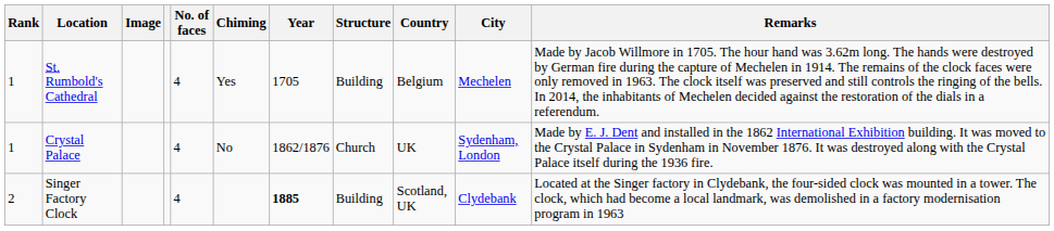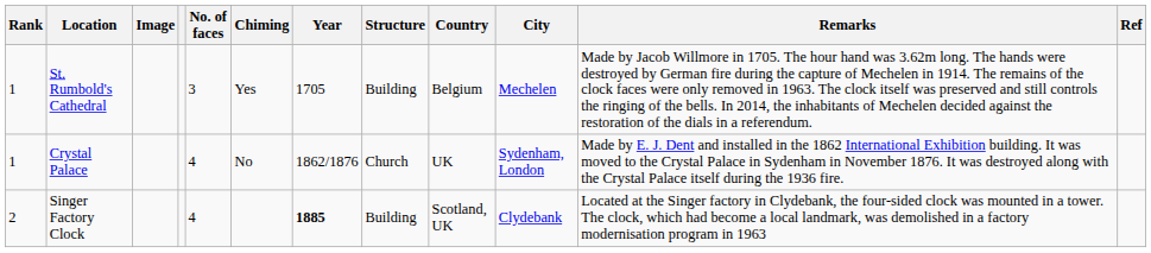 <table class="wikitable">
 <tr>
 <th>Rank</th>
 <th>Location</th>
 <th>Image</th>
 <th></th>
 <th>No. of faces</th>
 <th>Chiming</th>
 <th>Year</th>
 <th>Structure</th>
 <th>Country</th>
 <th>City</th>
 <th>Remarks</th>
+<th>Ref</th>
 </tr>
 <tr>
 <td>1</td>
 <td><a href='#'>St. Rumbold's Cathedral</a></td>
 <td></td>
 <td></td>
-<td>4</td>
+<td>3</td>
 <td>Yes</td>
 <td>1705</td>
 <td>Building</td>
 <td>Belgium</td>
 <td><a href='#'>Mechelen</a></td>
 <td>Made by Jacob Willmore in 1705. The hour hand was 3.62m long. The hands were destroyed by German fire during the capture of Mechelen in 1914. The remains of the clock faces were only removed in 1963. The clock itself was preserved and still controls the ringing of the bells. In 2014, the inhabitants of Mechelen decided against the restoration of the dials in a referendum.</td>
+<td></td>
 </tr>
 <tr>
 <td>1</td>
 <td><a href='#'>Crystal Palace</a></td>
 <td></td>
 <td></td>
 <td>4</td>
 <td>No</td>
 <td>1862/1876</td>
 <td>Church</td>
 <td>UK</td>
 <td><a href='#'>Sydenham, London</a></td>
 <td>Made by <a href='#'>E. J. Dent</a> and installed in the 1862 <a href='#'>International Exhibition</a> building. It was moved to the Crystal Palace in Sydenham in November 1876. It was destroyed along with the Crystal Palace itself during the 1936 fire.</td>
+<td></td>
 </tr>
 <tr>
 <td>2</td>
 <td>Singer Factory Clock</td>
 <td></td>
 <td></td>
 <td>4</td>
 <td></td>
 <td><strong>1885</strong></td>
 <td>Building</td>
 <td>Scotland, UK</td>
 <td><a href='#'>Clydebank</a></td>
 <td>Located at the Singer factory in Clydebank, the four-sided clock was mounted in a  tower. The clock, which had become a local landmark, was demolished in a factory modernisation program in 1963</td>
+<td></td>
 </tr>
 </table>
